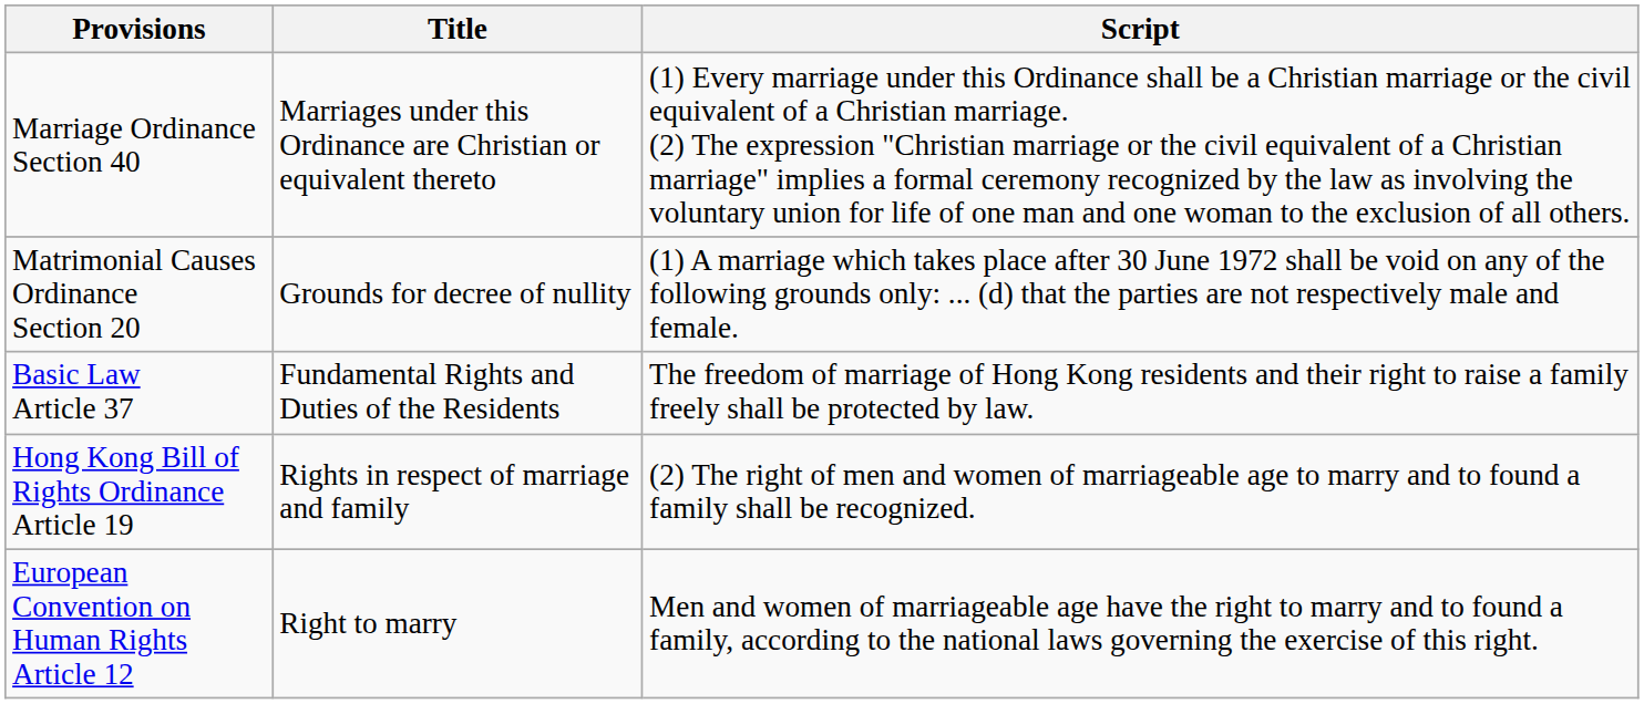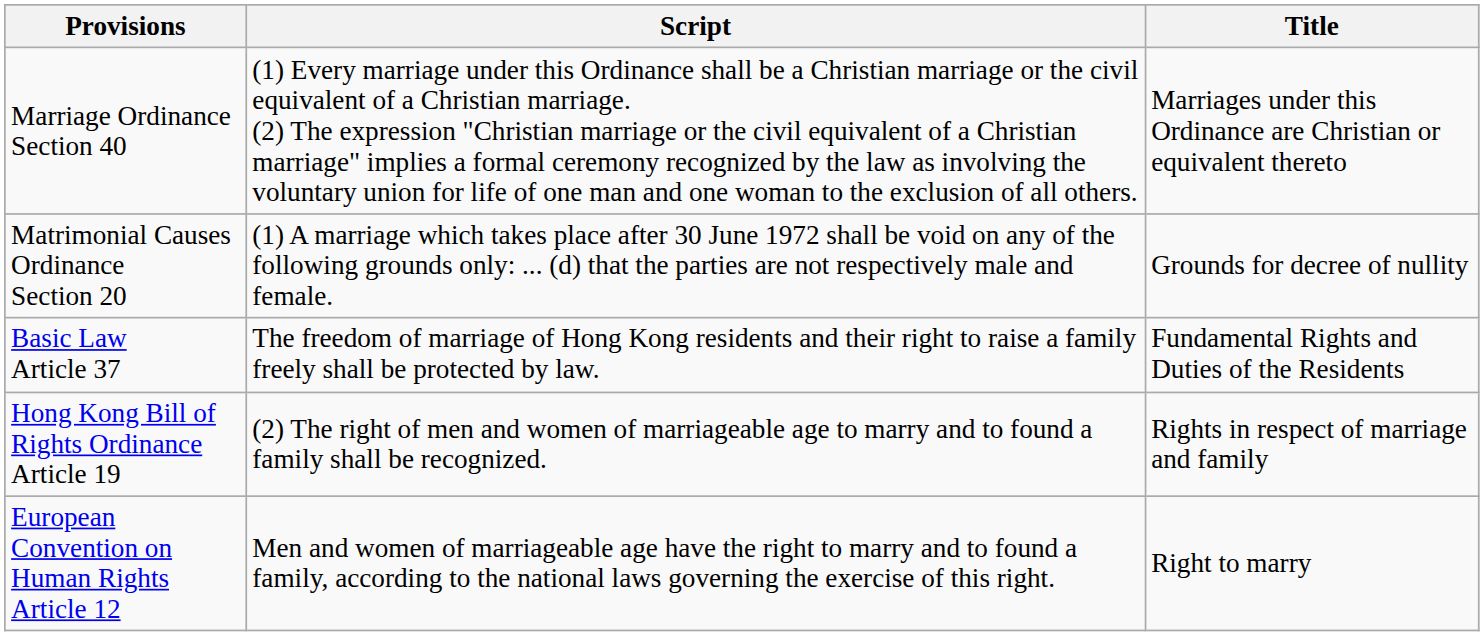 <table class="wikitable">
 <tr>
 <th>Provisions</th>
+<th>Script</th>
 <th>Title</th>
-<th>Script</th>
 </tr>
 <tr>
 <td>Marriage Ordinance <br> Section 40</td>
+<td>(1)	Every marriage under this Ordinance shall be a Christian marriage or the civil equivalent of a Christian marriage.<br>(2)	The expression "Christian marriage or the civil equivalent of a Christian marriage" implies a formal ceremony recognized by the law as involving the voluntary union for life of one man and one woman to the exclusion of all others.</td>
 <td>Marriages under this Ordinance are Christian or equivalent thereto</td>
-<td>(1)	Every marriage under this Ordinance shall be a Christian marriage or the civil equivalent of a Christian marriage.<br>(2)	The expression "Christian marriage or the civil equivalent of a Christian marriage" implies a formal ceremony recognized by the law as involving the voluntary union for life of one man and one woman to the exclusion of all others.</td>
 </tr>
 <tr>
 <td>Matrimonial Causes Ordinance <br> Section 20</td>
+<td>(1)	A marriage which takes place after 30 June 1972 shall be void on any of the following grounds only: ... (d) that the parties are not respectively male and female.</td>
 <td>Grounds for decree of nullity</td>
-<td>(1)	A marriage which takes place after 30 June 1972 shall be void on any of the following grounds only: ... (d) that the parties are not respectively male and female.</td>
 </tr>
 <tr>
 <td><a href='#'>Basic Law</a> <br> Article 37</td>
+<td>The freedom of marriage of Hong Kong residents and their right to raise a family freely shall be protected by law.</td>
 <td>Fundamental Rights and Duties of the Residents</td>
-<td>The freedom of marriage of Hong Kong residents and their right to raise a family freely shall be protected by law.</td>
 </tr>
 <tr>
 <td><a href='#'>Hong Kong Bill of Rights Ordinance</a> <br> Article 19</td>
+<td>(2)	The right of men and women of marriageable age to marry and to found a family shall be recognized.</td>
 <td>Rights in respect of marriage and family</td>
-<td>(2)	The right of men and women of marriageable age to marry and to found a family shall be recognized.</td>
 </tr>
 <tr>
 <td><a href='#'>European Convention on Human Rights <br> Article 12</a></td>
+<td>Men and women of marriageable age have the right to marry and to found a family, according to the national laws governing the exercise of this right.</td>
 <td>Right to marry</td>
-<td>Men and women of marriageable age have the right to marry and to found a family, according to the national laws governing the exercise of this right.</td>
 </tr>
 </table>
